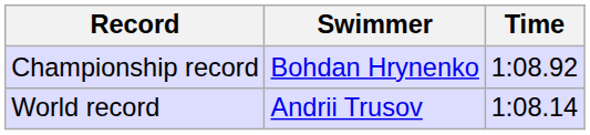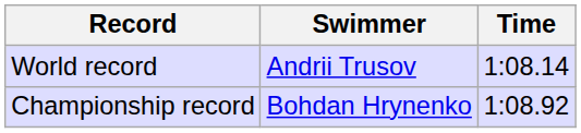 <table class='wikitable' style='text-align:left'>
 <tr>
 <th>Record</th>
 <th>Swimmer</th>
 <th>Time</th>
 </tr>
 <tr bgcolor=ddddff>
+<td>World record</td>
+<td><a href='#'>Andrii Trusov</a>   </td>
+<td>1:08.14</td>
+</tr>
+<tr bgcolor=ddddff>
 <td>Championship record</td>
 <td><a href='#'>Bohdan Hrynenko</a>  </td>
 <td>1:08.92</td>
 </tr>
-<tr bgcolor=ddddff>
-<td>World record</td>
-<td><a href='#'>Andrii Trusov</a>   </td>
-<td>1:08.14</td>
-</tr>
 </table>
